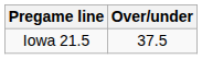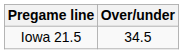 <table class="wikitable">
 <tr align="center">
 <th style=>Pregame line</th>
 <th style=>Over/under</th>
 </tr>
 <tr align="center">
 <td>Iowa 21.5</td>
-<td>37.5</td>
+<td>34.5</td>
 </tr>
 </table>
